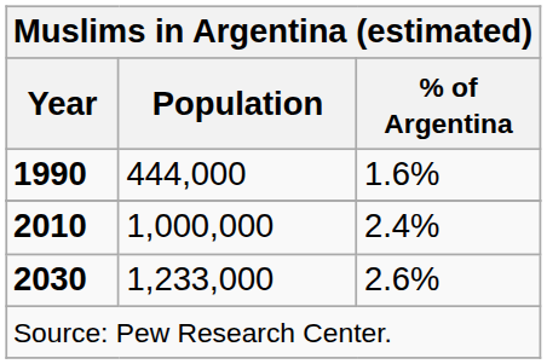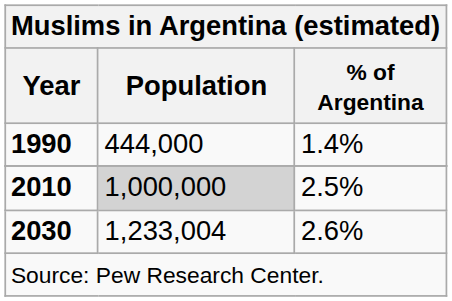 <table class="wikitable" style="float: right;">
 <tr>
 <th colspan="8">Muslims in Argentina (estimated)</th>
 </tr>
 <tr>
 <th>Year</th>
 <th>Population</th>
 <th><small>% of<br>Argentina</small></th>
 </tr>
 <tr>
 <td><strong>1990</strong></td>
 <td>444,000</td>
-<td> 1.6%</td>
+<td> 1.4%</td>
 </tr>
 <tr>
 </tr>
 <tr>
 <td><strong>2010</strong></td>
-<td>1,000,000</td>
-<td> 2.4%</td>
+<td style="background: lightgrey;">1,000,000</td>
+<td> 2.5%</td>
 </tr>
 <tr>
 <td><strong>2030</strong></td>
-<td>1,233,000</td>
+<td>1,233,004</td>
 <td> 2.6%</td>
 </tr>
 <tr>
 <td colspan="8" style="text-align:left;"><small>Source: Pew Research Center.</small></td>
 </tr>
 </table>
